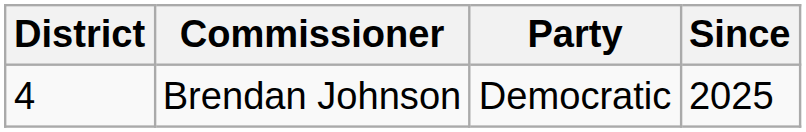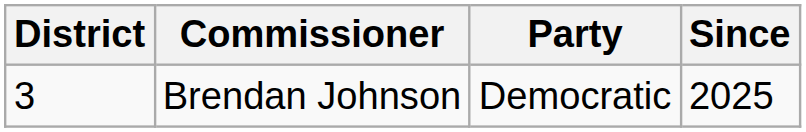 <table class="wikitable">
 <tr>
 <th>District</th>
 <th>Commissioner</th>
 <th>Party</th>
 <th>Since</th>
 </tr>
 <tr>
-<td>4</td>
+<td>3</td>
 <td>Brendan Johnson</td>
 <td>Democratic</td>
 <td>2025</td>
 </tr>
 </table>
